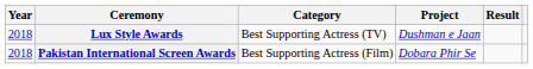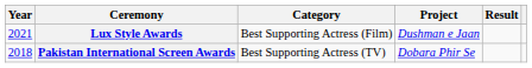 <table class="wikitable plainrowheaders">
 <tr>
 <th>Year</th>
 <th>Ceremony</th>
 <th>Category</th>
 <th>Project</th>
 <th>Result</th>
 <th></th>
 </tr>
 <tr>
-<td><a href='#'>2018</a></td>
+<td><a href='#'>2021</a></td>
 <th scope=row><a href='#'>Lux Style Awards</a></th>
-<td>Best Supporting Actress (TV)</td>
+<td>Best Supporting Actress (Film)</td>
 <td><em><a href='#'>Dushman e Jaan</a></em></td>
 <td></td>
 <td></td>
 </tr>
 <tr>
 <td><a href='#'>2018</a></td>
 <th scope=row><a href='#'>Pakistan International Screen Awards</a></th>
-<td>Best Supporting Actress (Film)</td>
+<td>Best Supporting Actress (TV)</td>
 <td><em><a href='#'>Dobara Phir Se</a></em></td>
 <td></td>
 <td></td>
 </tr>
 </table>
